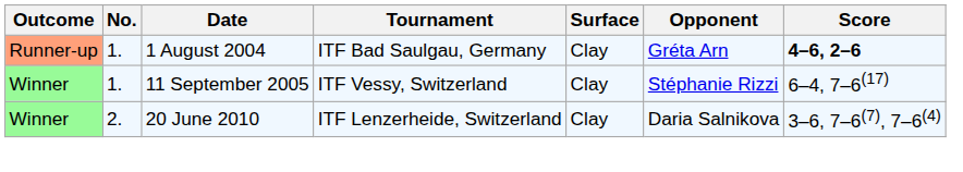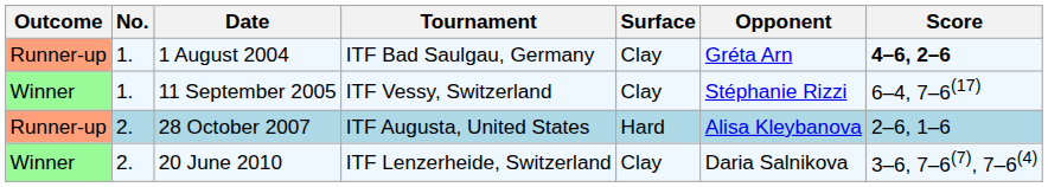 <table class="sortable wikitable" style=font-size:97%>
 <tr>
 <th>Outcome</th>
 <th>No.</th>
 <th>Date</th>
 <th>Tournament</th>
 <th>Surface</th>
 <th>Opponent</th>
 <th>Score</th>
 </tr>
 <tr bgcolor="#f0f8ff">
 <td bgcolor="FFA07A">Runner-up</td>
 <td>1.</td>
 <td>1 August 2004</td>
 <td>ITF Bad Saulgau, Germany</td>
 <td>Clay</td>
 <td> <a href='#'>Gréta Arn</a></td>
 <td><strong>4–6, 2–6</strong></td>
 </tr>
 <tr bgcolor="#f0f8ff">
 <td bgcolor=98FB98>Winner</td>
 <td>1.</td>
 <td>11 September 2005</td>
 <td>ITF Vessy, Switzerland</td>
 <td>Clay</td>
 <td> <a href='#'>Stéphanie Rizzi</a></td>
 <td>6–4, 7–6<sup>(17)</sup></td>
 </tr>
+<tr bgcolor=lightblue>
+<td bgcolor="FFA07A">Runner-up</td>
+<td>2.</td>
+<td>28 October 2007</td>
+<td>ITF Augusta, United States</td>
+<td>Hard</td>
+<td> <a href='#'>Alisa Kleybanova</a></td>
+<td>2–6, 1–6</td>
+</tr>
 <tr bgcolor="#f0f8ff">
 <td bgcolor=98FB98>Winner</td>
 <td>2.</td>
 <td>20 June 2010</td>
 <td>ITF Lenzerheide, Switzerland</td>
 <td>Clay</td>
 <td> Daria Salnikova</td>
 <td>3–6, 7–6<sup>(7)</sup>, 7–6<sup>(4)</sup></td>
 </tr>
 </table>
